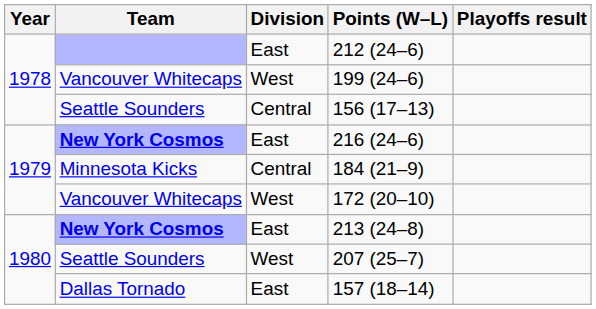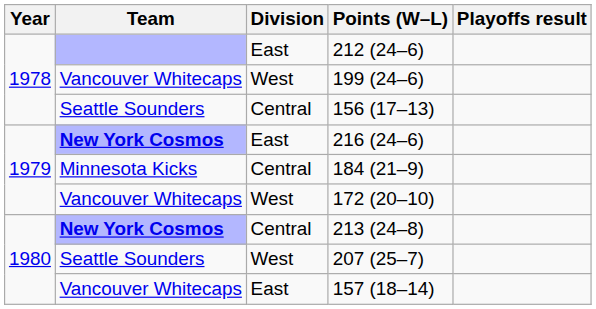 <table class="wikitable sortable">
 <tr>
 <th>Year</th>
 <th>Team</th>
 <th>Division</th>
 <th>Points (W–L)</th>
 <th>Playoffs result</th>
 </tr>
 <tr>
 <td rowspan="3"><a href='#'>1978</a></td>
 <td bgcolor=#b3b7ff></td>
 <td>East</td>
 <td>212 (24–6)</td>
 <td></td>
 </tr>
 <tr>
 <td><a href='#'>Vancouver Whitecaps</a></td>
 <td>West</td>
 <td>199 (24–6)</td>
 <td></td>
 </tr>
 <tr>
 <td><a href='#'>Seattle Sounders</a></td>
 <td>Central</td>
 <td>156 (17–13)</td>
 <td></td>
 </tr>
 <tr>
 <td rowspan="3"><a href='#'>1979</a></td>
 <td bgcolor=#b3b7ff><strong><a href='#'>New York Cosmos</a></strong></td>
 <td>East</td>
 <td>216 (24–6)</td>
 <td></td>
 </tr>
 <tr>
 <td><a href='#'>Minnesota Kicks</a></td>
 <td>Central</td>
 <td>184 (21–9)</td>
 <td></td>
 </tr>
 <tr>
 <td><a href='#'>Vancouver Whitecaps</a></td>
 <td>West</td>
 <td>172 (20–10)</td>
 <td></td>
 </tr>
 <tr>
 <td rowspan="3"><a href='#'>1980</a></td>
 <td bgcolor=#b3b7ff><strong><a href='#'>New York Cosmos</a></strong></td>
-<td>East</td>
+<td>Central</td>
 <td>213 (24–8)</td>
 <td></td>
 </tr>
 <tr>
 <td><a href='#'>Seattle Sounders</a></td>
 <td>West</td>
 <td>207 (25–7)</td>
 <td></td>
 </tr>
 <tr>
-<td><a href='#'>Dallas Tornado</a></td>
+<td><a href='#'>Vancouver Whitecaps</a></td>
 <td>East</td>
 <td>157 (18–14)</td>
 <td></td>
 </tr>
 </table>
